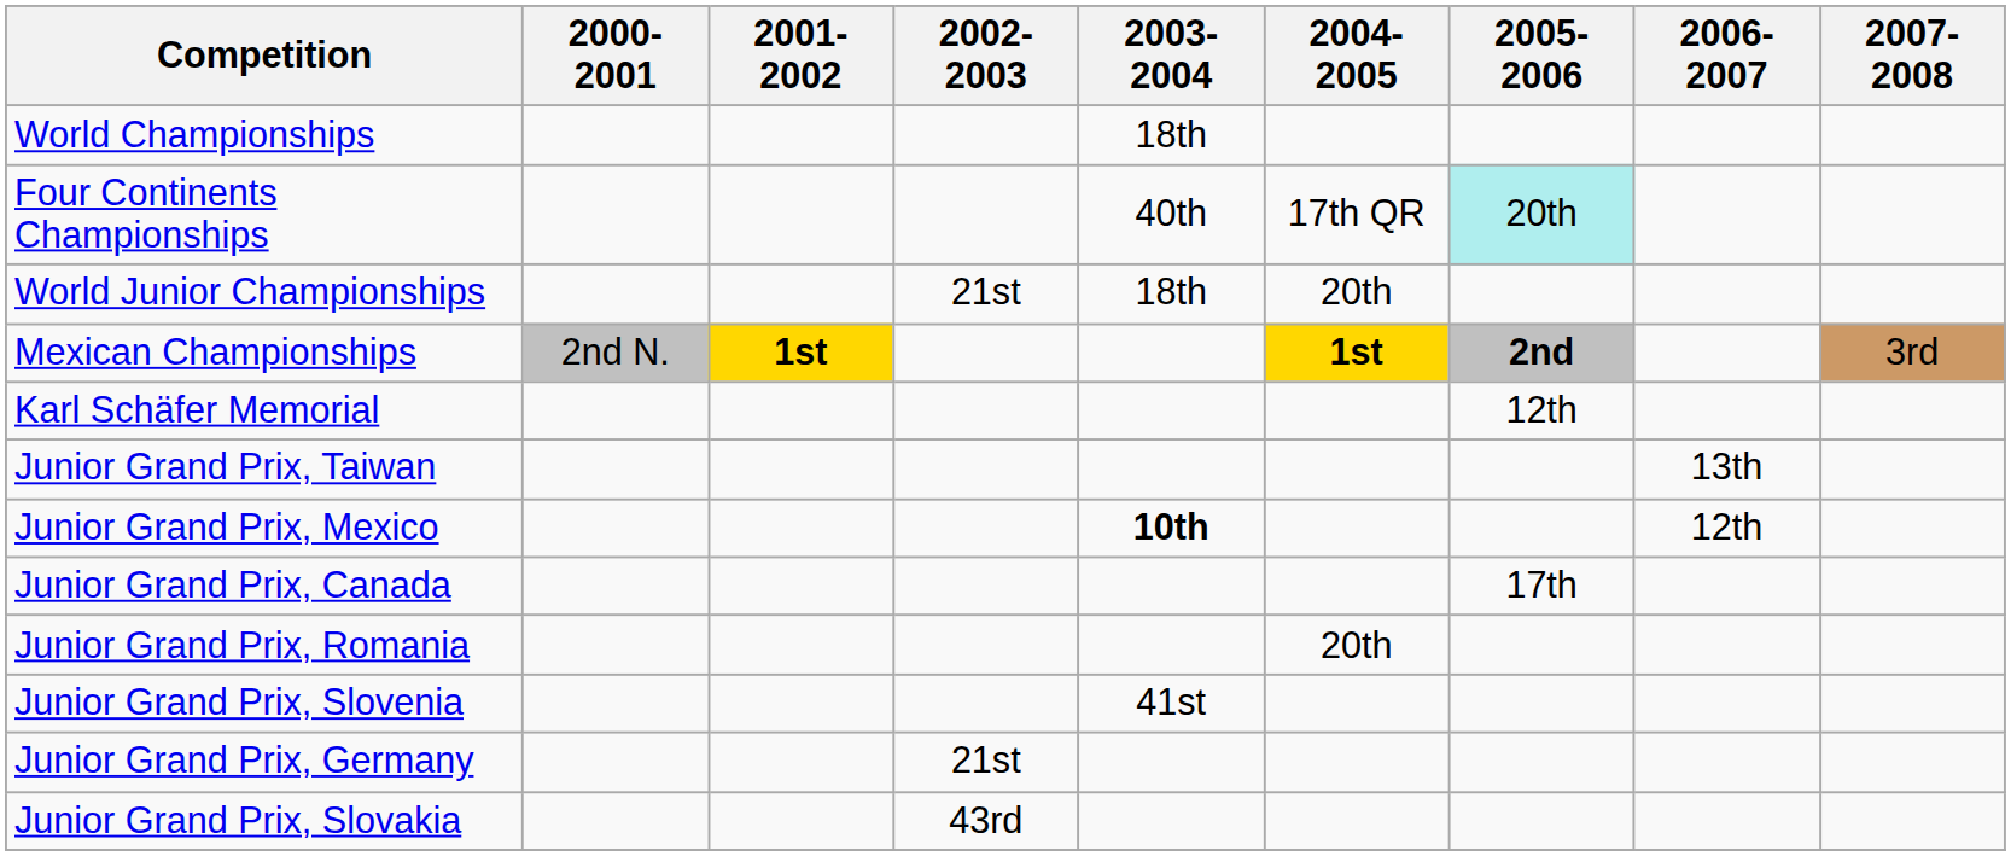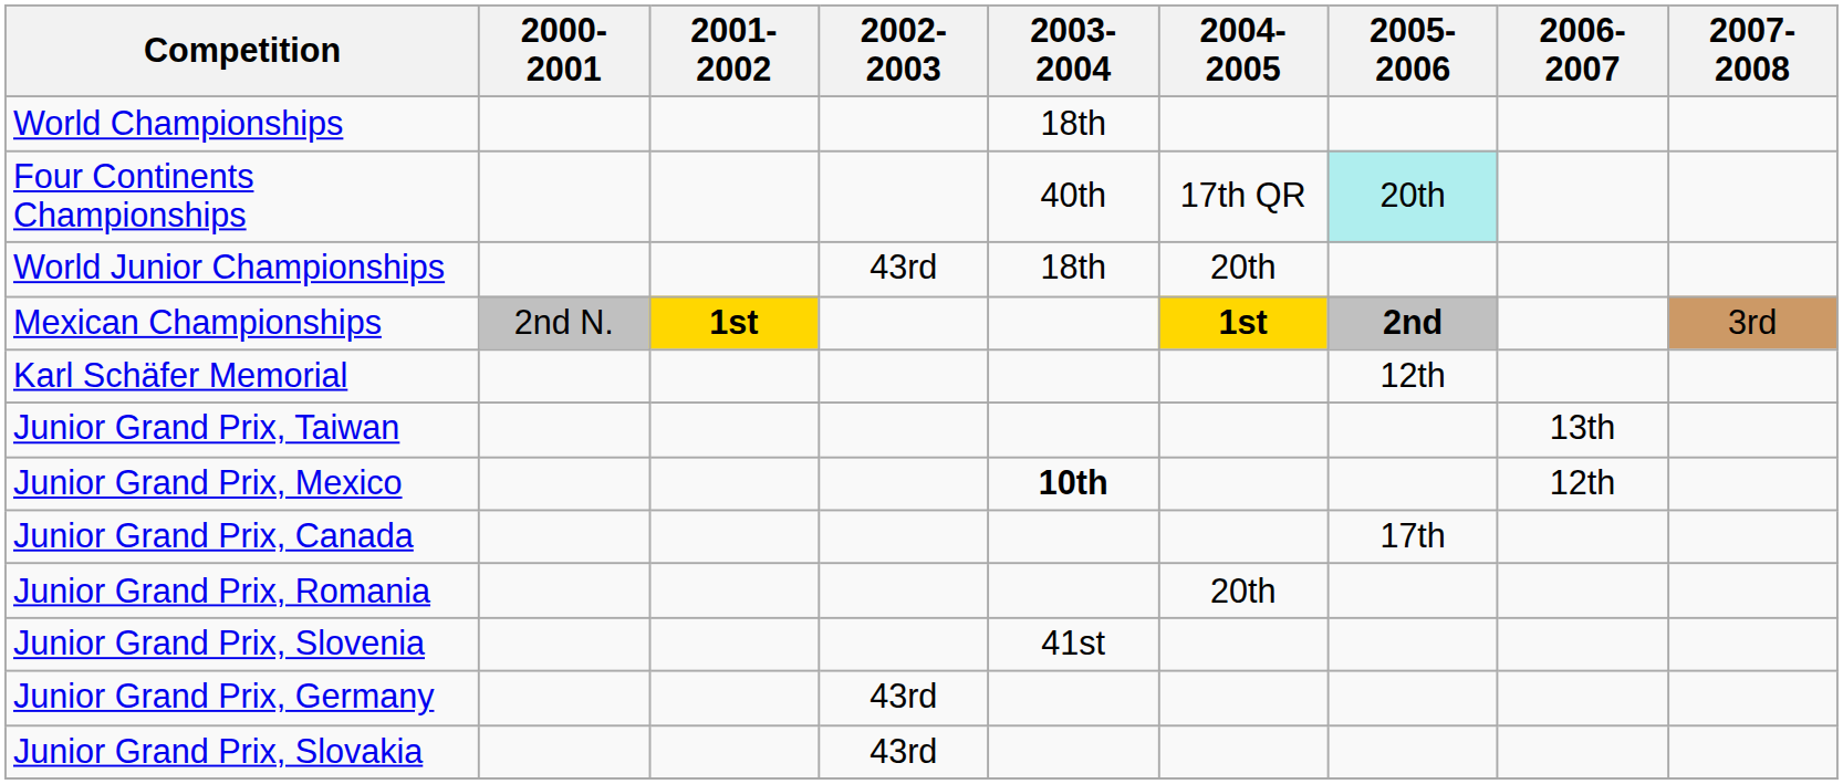 <table class="wikitable">
 <tr>
 <th>Competition</th>
 <th>2000-2001</th>
 <th>2001-2002</th>
 <th>2002-2003</th>
 <th>2003-2004</th>
 <th>2004-2005</th>
 <th>2005-2006</th>
 <th>2006-2007</th>
 <th>2007-2008</th>
 </tr>
 <tr>
 <td><a href='#'>World Championships</a></td>
 <td></td>
 <td></td>
 <td></td>
 <td align="center">18th</td>
 <td></td>
 <td></td>
 <td></td>
 <td></td>
 </tr>
 <tr>
 <td><a href='#'>Four Continents Championships</a></td>
 <td></td>
 <td></td>
 <td></td>
 <td align="center">40th</td>
 <td align="center">17th QR</td>
 <td align="center" style="background: paleturquoise;">20th</td>
 <td></td>
 <td></td>
 </tr>
 <tr>
 <td><a href='#'>World Junior Championships</a></td>
 <td></td>
 <td></td>
-<td align="center">21st</td>
+<td align="center">43rd</td>
 <td align="center">18th</td>
 <td align="center">20th</td>
 <td></td>
 <td></td>
 <td></td>
 </tr>
 <tr>
 <td><a href='#'>Mexican Championships</a></td>
 <td align="center" bgcolor="silver">2nd N.</td>
 <td align="center" bgcolor="gold"><strong>1st</strong></td>
 <td></td>
 <td></td>
 <td align="center" bgcolor="gold"><strong>1st</strong></td>
 <td align="center" bgcolor="silver"><strong>2nd</strong></td>
 <td></td>
 <td align="center" bgcolor="#cc9966">3rd</td>
 </tr>
 <tr>
 <td><a href='#'>Karl Schäfer Memorial</a></td>
 <td></td>
 <td></td>
 <td></td>
 <td></td>
 <td></td>
 <td align="center">12th</td>
 <td></td>
 <td></td>
 </tr>
 <tr>
 <td><a href='#'>Junior Grand Prix, Taiwan</a></td>
 <td></td>
 <td></td>
 <td></td>
 <td></td>
 <td></td>
 <td></td>
 <td align="center">13th</td>
 <td></td>
 </tr>
 <tr>
 <td><a href='#'>Junior Grand Prix, Mexico</a></td>
 <td></td>
 <td></td>
 <td></td>
 <td align="center"><strong>10th</strong></td>
 <td></td>
 <td></td>
 <td align="center">12th</td>
 <td></td>
 </tr>
 <tr>
 <td><a href='#'>Junior Grand Prix, Canada</a></td>
 <td></td>
 <td></td>
 <td></td>
 <td></td>
 <td></td>
 <td align="center">17th</td>
 <td></td>
 <td></td>
 </tr>
 <tr>
 <td><a href='#'>Junior Grand Prix, Romania</a></td>
 <td></td>
 <td></td>
 <td></td>
 <td></td>
 <td align="center">20th</td>
 <td></td>
 <td></td>
 <td></td>
 </tr>
 <tr>
 <td><a href='#'>Junior Grand Prix, Slovenia</a></td>
 <td></td>
 <td></td>
 <td></td>
 <td align="center">41st</td>
 <td></td>
 <td></td>
 <td></td>
 <td></td>
 </tr>
 <tr>
 <td><a href='#'>Junior Grand Prix, Germany</a></td>
 <td></td>
 <td></td>
-<td align="center">21st</td>
+<td align="center">43rd</td>
 <td></td>
 <td></td>
 <td></td>
 <td></td>
 <td></td>
 </tr>
 <tr>
 <td><a href='#'>Junior Grand Prix, Slovakia</a></td>
 <td></td>
 <td></td>
 <td align="center">43rd</td>
 <td></td>
 <td></td>
 <td></td>
 <td></td>
 <td></td>
 </tr>
 <tr>
 </tr>
 </table>
